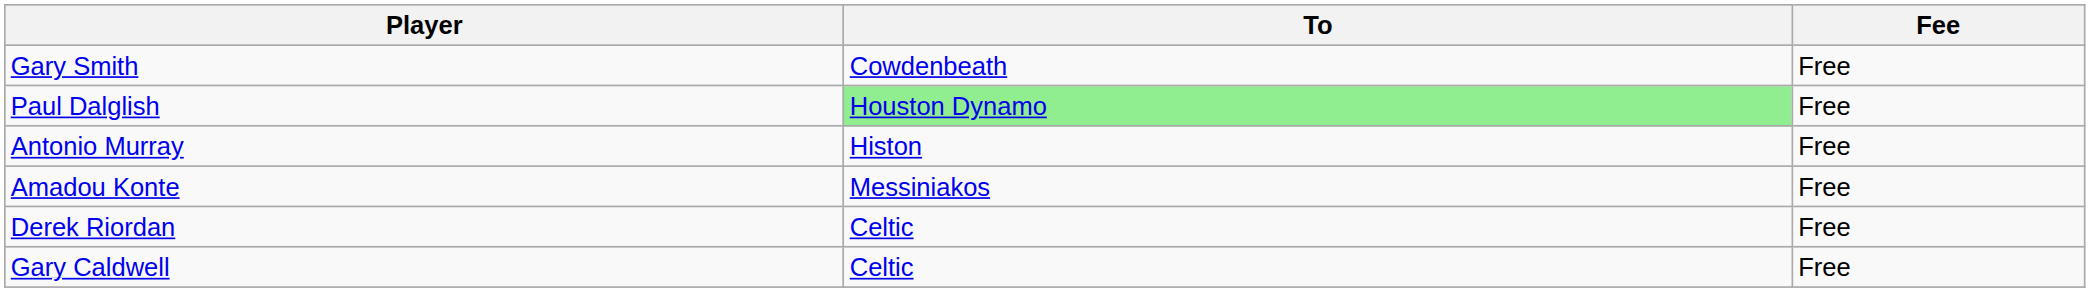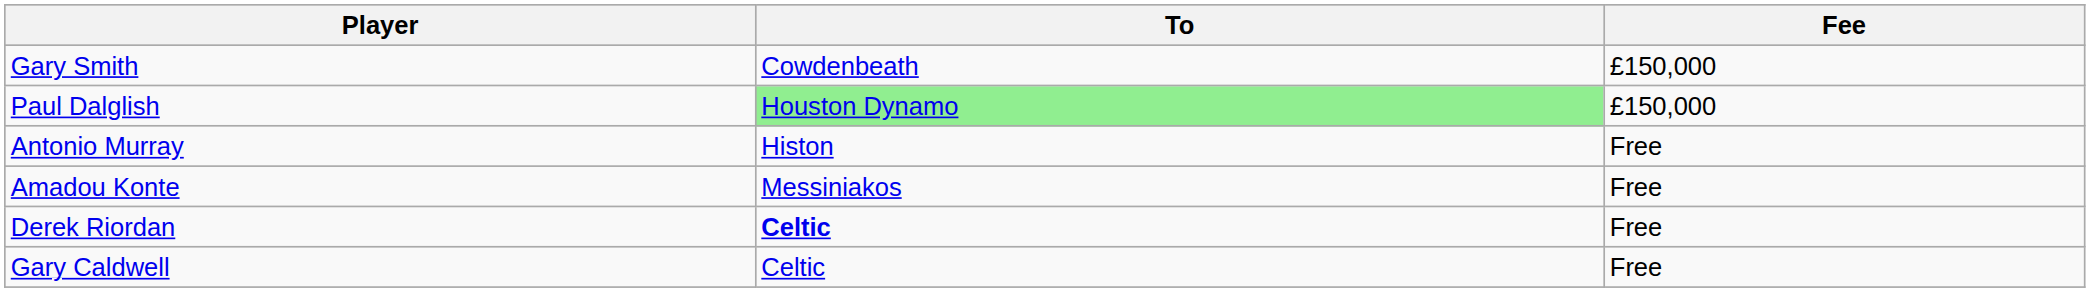 <table class="wikitable" style="text-align:center; font-size:95%;width:98%; text-align:left">
 <tr>
 <th>Player</th>
 <th>To</th>
 <th>Fee</th>
 </tr>
 <tr>
 <td> <a href='#'>Gary Smith</a></td>
 <td><a href='#'>Cowdenbeath</a></td>
-<td>Free</td>
+<td>£150,000</td>
 </tr>
 <tr>
 <td> <a href='#'>Paul Dalglish</a></td>
 <td style="background: lightgreen;"><a href='#'>Houston Dynamo</a></td>
-<td>Free</td>
+<td>£150,000</td>
 </tr>
 <tr>
 <td> <a href='#'>Antonio Murray</a></td>
 <td><a href='#'>Histon</a></td>
 <td>Free</td>
 </tr>
 <tr>
 <td> <a href='#'>Amadou Konte</a></td>
 <td><a href='#'>Messiniakos</a></td>
 <td>Free</td>
 </tr>
 <tr>
 <td> <a href='#'>Derek Riordan</a></td>
-<td><a href='#'>Celtic</a></td>
+<td><strong><a href='#'>Celtic</a></strong></td>
 <td>Free</td>
 </tr>
 <tr>
 <td> <a href='#'>Gary Caldwell</a></td>
 <td><a href='#'>Celtic</a></td>
 <td>Free</td>
 </tr>
 </table>
